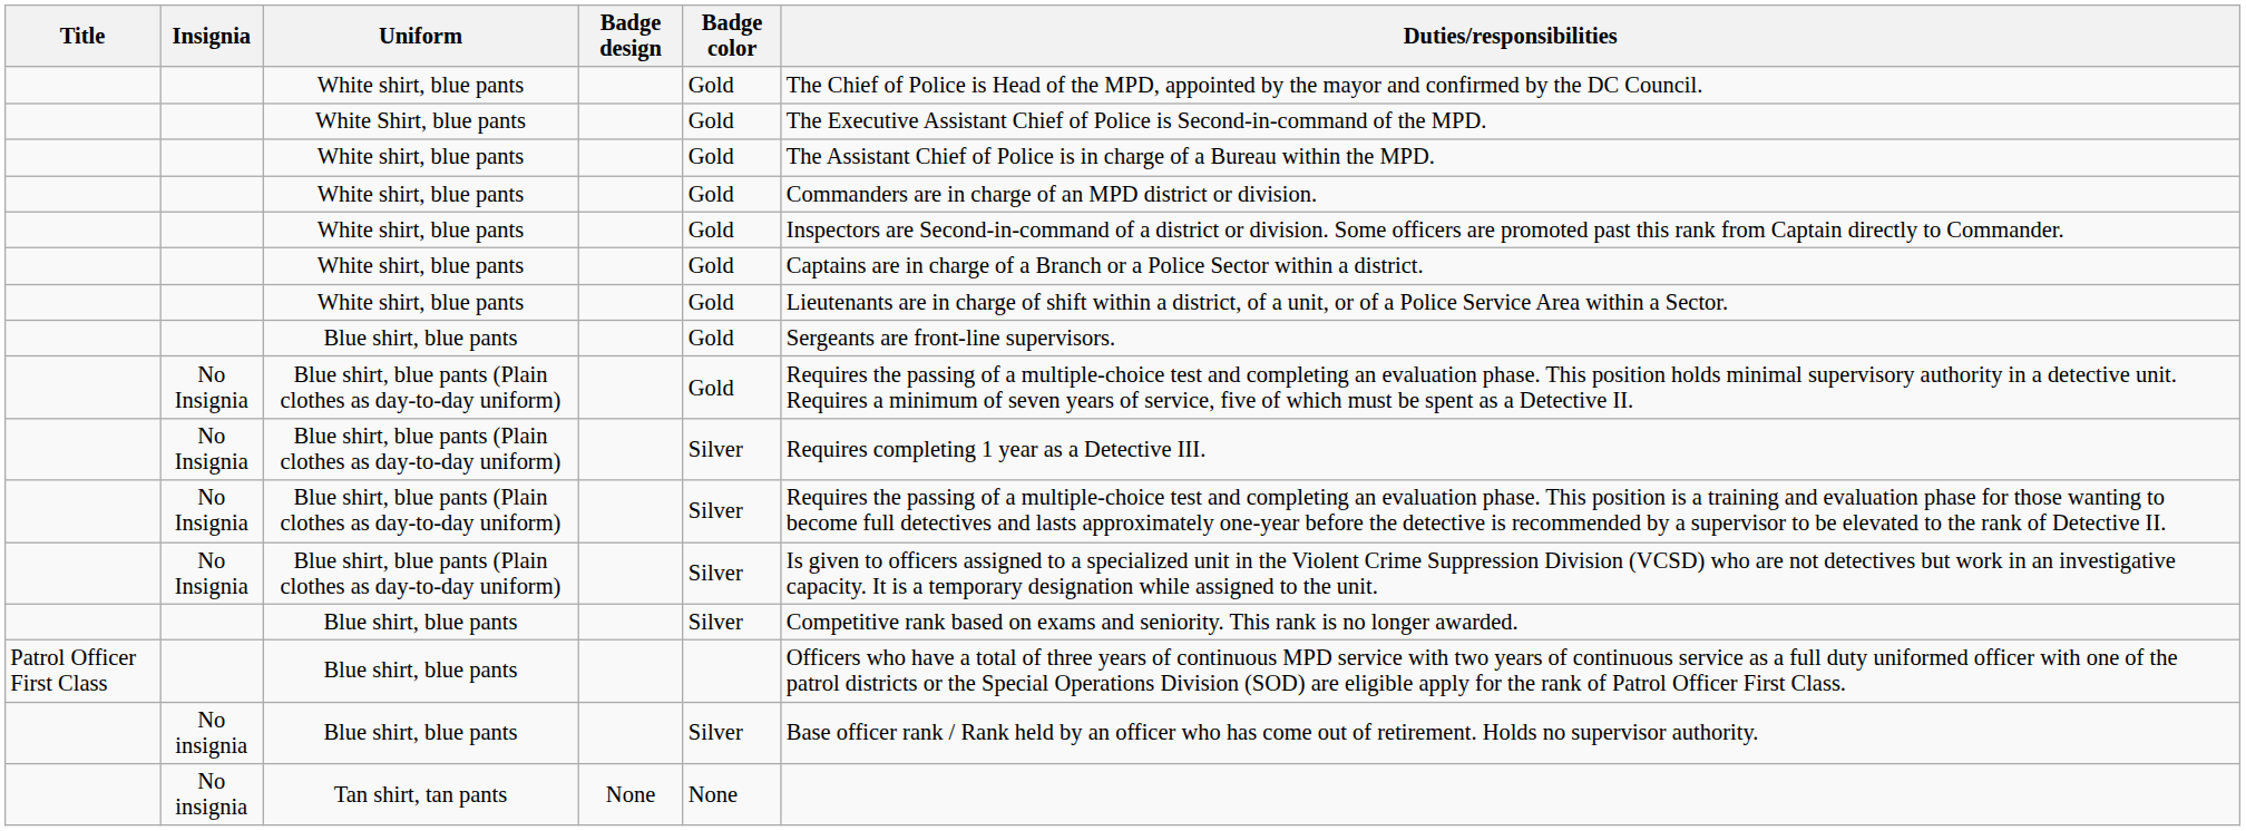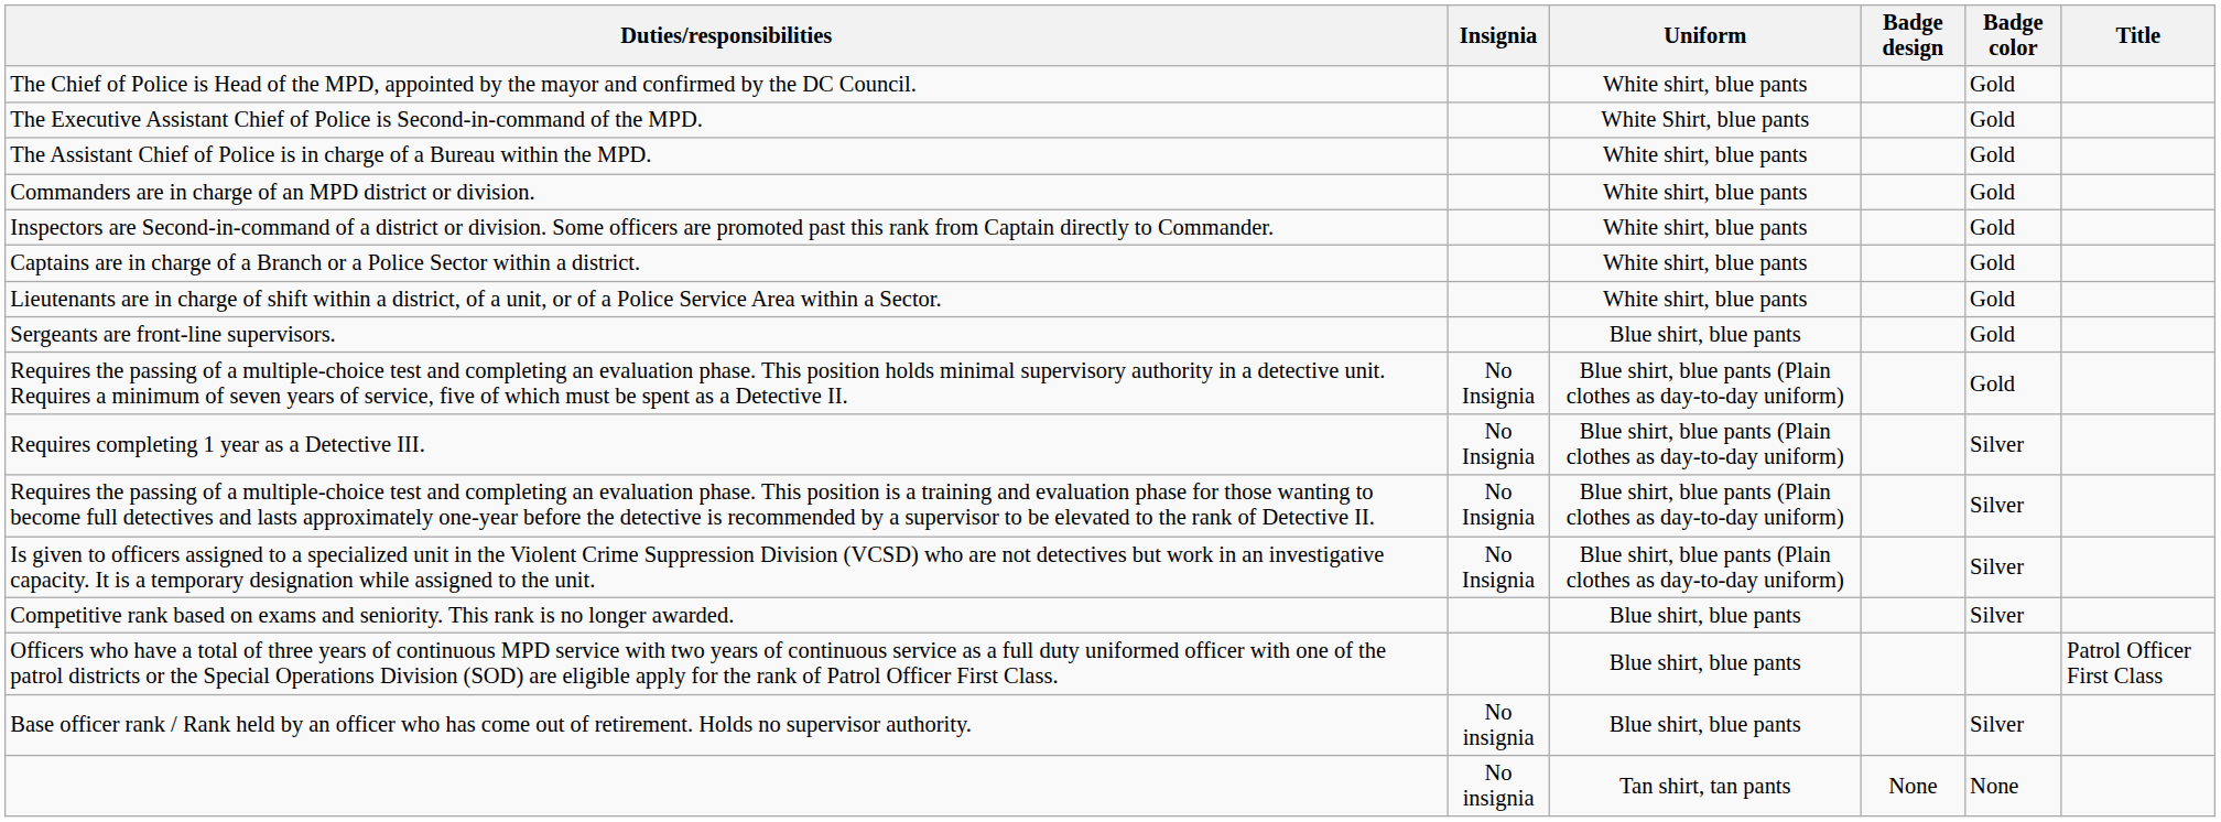 <table class="wikitable">
 <tr>
-<th>Title</th>
+<th>Duties/responsibilities</th>
 <th>Insignia</th>
 <th>Uniform</th>
 <th>Badge design</th>
 <th>Badge color</th>
-<th>Duties/responsibilities</th>
+<th>Title</th>
 </tr>
 <tr>
-<td></td>
+<td>The Chief of Police is Head of the MPD, appointed by the mayor and confirmed by the DC Council.</td>
 <td align="center"></td>
 <td align="center">White shirt, blue pants</td>
 <td></td>
 <td>Gold</td>
-<td>The Chief of Police is Head of the MPD, appointed by the mayor and confirmed by the DC Council.</td>
+<td></td>
 </tr>
 <tr>
-<td></td>
+<td>The Executive Assistant Chief of Police is Second-in-command of the MPD.</td>
 <td></td>
 <td align="center">White Shirt, blue pants</td>
 <td></td>
 <td>Gold</td>
-<td>The Executive Assistant Chief of Police is Second-in-command of the MPD.</td>
+<td></td>
 </tr>
 <tr>
-<td></td>
+<td>The Assistant Chief of Police is in charge of a Bureau within the MPD.</td>
 <td></td>
 <td align="center">White shirt, blue pants</td>
 <td></td>
 <td>Gold</td>
-<td>The Assistant Chief of Police is in charge of a Bureau within the MPD.</td>
+<td></td>
 </tr>
 <tr>
-<td></td>
+<td>Commanders are in charge of an MPD district or division.</td>
 <td></td>
 <td align="center">White shirt, blue pants</td>
 <td></td>
 <td>Gold</td>
-<td>Commanders are in charge of an MPD district or division.</td>
+<td></td>
 </tr>
 <tr>
-<td></td>
+<td>Inspectors are Second-in-command of a district or division. Some officers are promoted past this rank from Captain directly to Commander.</td>
 <td></td>
 <td align="center">White shirt, blue pants</td>
 <td></td>
 <td>Gold</td>
-<td>Inspectors are Second-in-command of a district or division. Some officers are promoted past this rank from Captain directly to Commander.</td>
+<td></td>
 </tr>
 <tr>
-<td></td>
+<td>Captains are in charge of a Branch or a Police Sector within a district.</td>
 <td></td>
 <td align="center">White shirt, blue pants</td>
 <td></td>
 <td>Gold</td>
-<td>Captains are in charge of a Branch or a Police Sector within a district.</td>
+<td></td>
 </tr>
 <tr>
-<td></td>
+<td>Lieutenants are in charge of shift within a district, of a unit, or of a Police Service Area within a Sector.</td>
 <td></td>
 <td align="center">White shirt, blue pants</td>
 <td></td>
 <td>Gold</td>
-<td>Lieutenants are in charge of shift within a district, of a unit, or of a Police Service Area within a Sector.</td>
+<td></td>
 </tr>
 <tr>
-<td></td>
+<td>Sergeants are front-line supervisors.</td>
 <td></td>
 <td align="center">Blue shirt, blue pants</td>
 <td></td>
 <td>Gold</td>
-<td>Sergeants are front-line supervisors.</td>
+<td></td>
 </tr>
 <tr>
-<td></td>
+<td>Requires the passing of a multiple-choice test and completing an evaluation phase. This position holds minimal supervisory authority in a detective unit. Requires a minimum of seven years of service, five of which must be spent as a Detective II.</td>
 <td align="center">No Insignia</td>
 <td align="center">Blue shirt, blue pants (Plain clothes as day-to-day uniform)</td>
 <td></td>
 <td>Gold</td>
-<td>Requires the passing of a multiple-choice test and completing an evaluation phase. This position holds minimal supervisory authority in a detective unit. Requires a minimum of seven years of service, five of which must be spent as a Detective II.</td>
+<td></td>
 </tr>
 <tr>
-<td></td>
+<td>Requires completing 1 year as a Detective III.</td>
 <td align="center">No Insignia</td>
 <td align="center">Blue shirt, blue pants (Plain clothes as day-to-day uniform)</td>
 <td></td>
 <td>Silver</td>
-<td>Requires completing 1 year as a Detective III.</td>
+<td></td>
 </tr>
 <tr>
-<td></td>
+<td>Requires the passing of a multiple-choice test and completing an evaluation phase. This position is a training and evaluation phase for those wanting to become full detectives and lasts approximately one-year before the detective is recommended by a supervisor to be elevated to the rank of Detective II.</td>
 <td align="center">No Insignia</td>
 <td align="center">Blue shirt, blue pants (Plain clothes as day-to-day uniform)</td>
 <td></td>
 <td>Silver</td>
-<td>Requires the passing of a multiple-choice test and completing an evaluation phase. This position is a training and evaluation phase for those wanting to become full detectives and lasts approximately one-year before the detective is recommended by a supervisor to be elevated to the rank of Detective II.</td>
+<td></td>
 </tr>
 <tr>
-<td></td>
+<td>Is given to officers assigned to a specialized unit in the Violent Crime Suppression Division (VCSD) who are not detectives but work in an investigative capacity. It is a temporary designation while assigned to the unit.</td>
 <td align="center">No Insignia</td>
 <td align="center">Blue shirt, blue pants (Plain clothes as day-to-day uniform)</td>
 <td></td>
 <td>Silver</td>
-<td>Is given to officers assigned to a specialized unit in the Violent Crime Suppression Division (VCSD) who are not detectives but work in an investigative capacity. It is a temporary designation while assigned to the unit.</td>
+<td></td>
 </tr>
 <tr>
-<td></td>
+<td>Competitive rank based on exams and seniority. This rank is no longer awarded.</td>
 <td></td>
 <td align="center">Blue shirt, blue pants</td>
 <td></td>
 <td>Silver</td>
-<td>Competitive rank based on exams and seniority. This rank is no longer awarded.</td>
+<td></td>
 </tr>
 <tr>
-<td>Patrol Officer First Class</td>
+<td>Officers who have a total of three years of continuous MPD service with two years of continuous service as a full duty uniformed officer with one of the patrol districts or the Special Operations Division (SOD) are eligible apply for the rank of Patrol Officer First Class.</td>
 <td align="center"></td>
 <td align="center">Blue shirt, blue pants</td>
 <td></td>
 <td></td>
-<td>Officers who have a total of three years of continuous MPD service with two years of continuous service as a full duty uniformed officer with one of the patrol districts or the Special Operations Division (SOD) are eligible apply for the rank of Patrol Officer First Class.</td>
+<td>Patrol Officer First Class</td>
 </tr>
 <tr>
-<td></td>
+<td>Base officer rank / Rank held by an officer who has come out of retirement. Holds no supervisor authority.</td>
 <td align="center">No insignia</td>
 <td align="center">Blue shirt, blue pants</td>
 <td></td>
 <td>Silver</td>
-<td>Base officer rank / Rank held by an officer who has come out of retirement. Holds no supervisor authority.</td>
+<td></td>
 </tr>
 <tr>
 <td></td>
 <td align="center">No insignia</td>
 <td align="center">Tan shirt, tan pants</td>
 <td align="center">None</td>
 <td>None</td>
 <td></td>
 </tr>
 </table>
